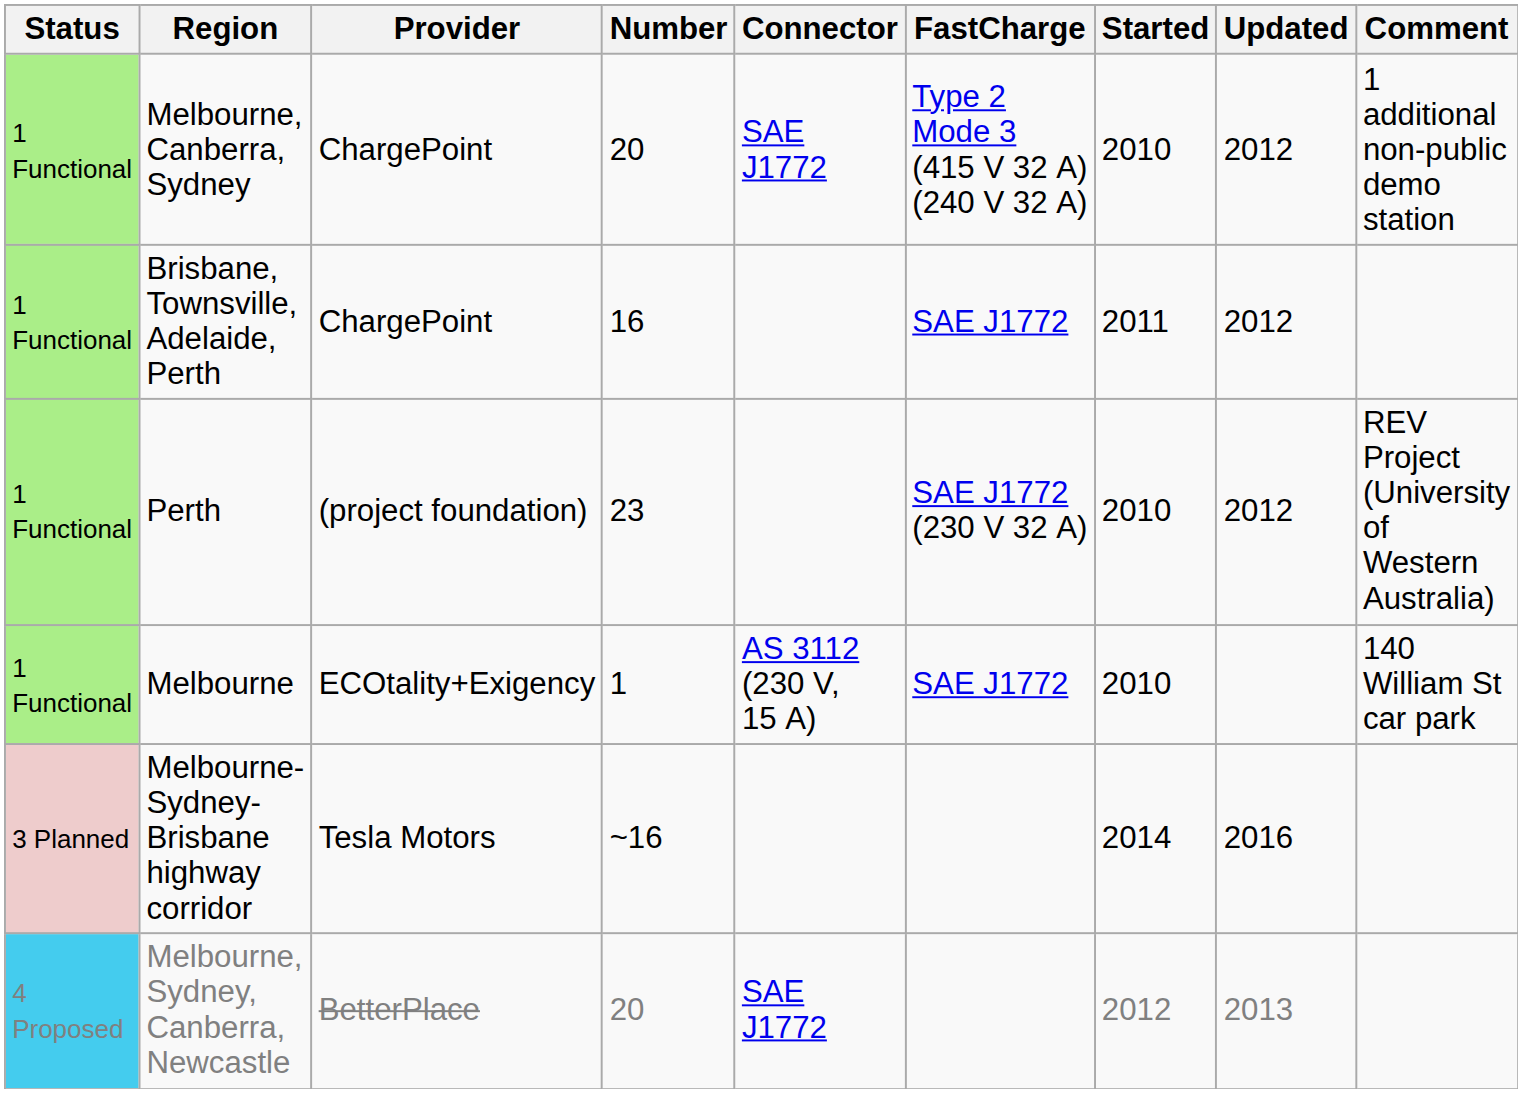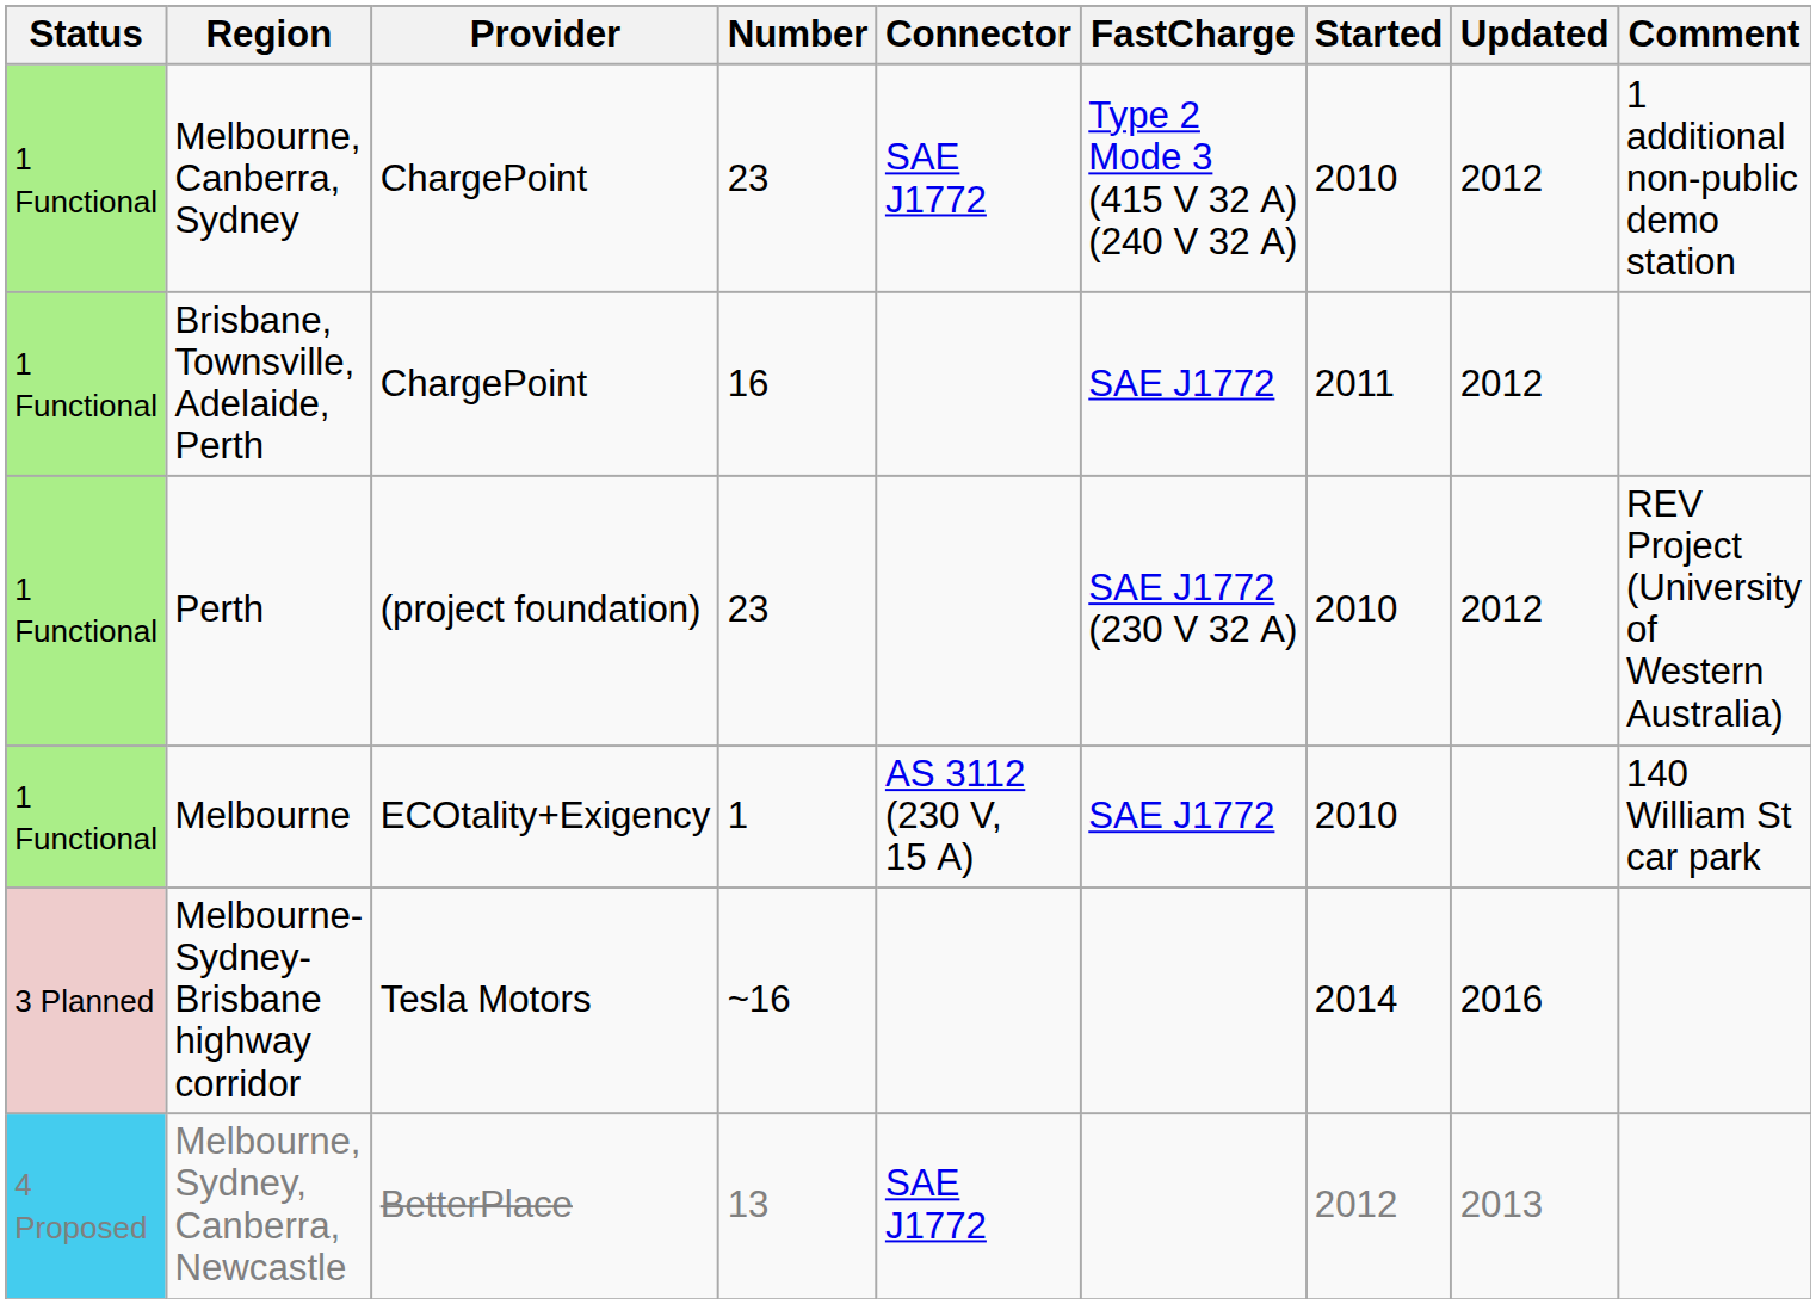 <table class="wikitable sortable" style="clear:both;">
 <tr>
 <th>Status</th>
 <th>Region</th>
 <th>Provider</th>
 <th>Number</th>
 <th>Connector</th>
 <th>FastCharge</th>
 <th>Started</th>
 <th>Updated</th>
 <th>Comment</th>
 </tr>
 <tr>
 <td style="background: #AE8"><small>1 Functional</small></td>
 <td>Melbourne, Canberra, Sydney</td>
 <td>ChargePoint</td>
-<td>20</td>
+<td>23</td>
 <td><a href='#'>SAE J1772</a></td>
 <td><a href='#'>Type 2 Mode 3</a> (415 V 32 A) (240 V 32 A)</td>
 <td>2010</td>
 <td>2012</td>
 <td>1 additional non-public demo station</td>
 </tr>
 <tr>
 <td style="background: #AE8"><small>1 Functional</small></td>
 <td>Brisbane, Townsville, Adelaide, Perth</td>
 <td>ChargePoint</td>
 <td>16</td>
 <td></td>
 <td><a href='#'>SAE J1772</a></td>
 <td>2011</td>
 <td>2012</td>
 <td></td>
 </tr>
 <tr>
 <td style="background: #AE8"><small>1 Functional</small></td>
 <td>Perth</td>
 <td>(project foundation)</td>
 <td>23</td>
 <td></td>
 <td><a href='#'>SAE J1772</a> (230 V 32 A)</td>
 <td>2010</td>
 <td>2012</td>
 <td>REV Project (University of Western Australia)</td>
 </tr>
 <tr>
 <td style="background: #AE8"><small>1 Functional</small></td>
 <td>Melbourne</td>
 <td>ECOtality+Exigency</td>
 <td>1</td>
 <td><a href='#'>AS 3112</a> (230 V, 15 A)</td>
 <td><a href='#'>SAE J1772</a></td>
 <td>2010</td>
 <td></td>
 <td>140 William St car park</td>
 </tr>
 <tr>
 <td style="background: #ECC"><small>3 Planned</small></td>
 <td>Melbourne-Sydney-Brisbane highway corridor</td>
 <td>Tesla Motors</td>
 <td>~16</td>
 <td></td>
 <td></td>
 <td>2014</td>
 <td>2016</td>
 <td></td>
 </tr>
 <tr style="color: gray">
 <td style="background: #4CE"><small>4 Proposed</small></td>
 <td>Melbourne, Sydney, Canberra, Newcastle</td>
 <td><s>BetterPlace</s></td>
-<td>20</td>
+<td>13</td>
 <td><a href='#'>SAE J1772</a></td>
 <td></td>
 <td>2012</td>
 <td>2013</td>
 <td></td>
 </tr>
 </table>
